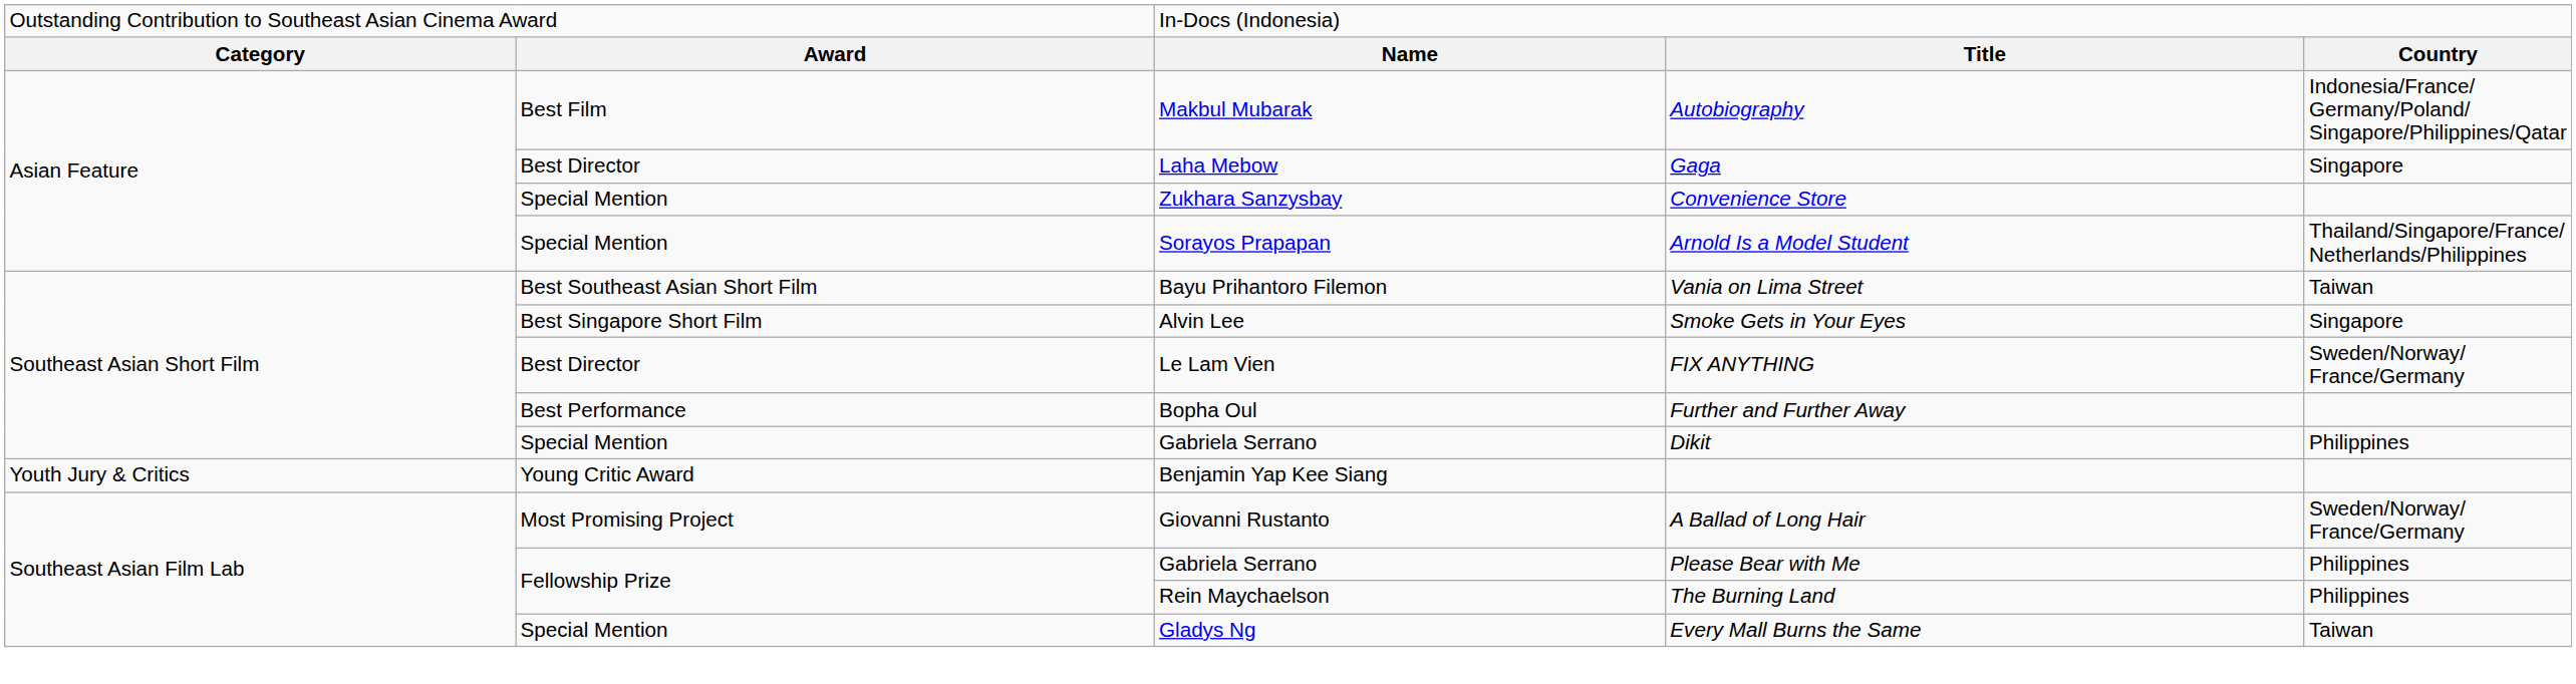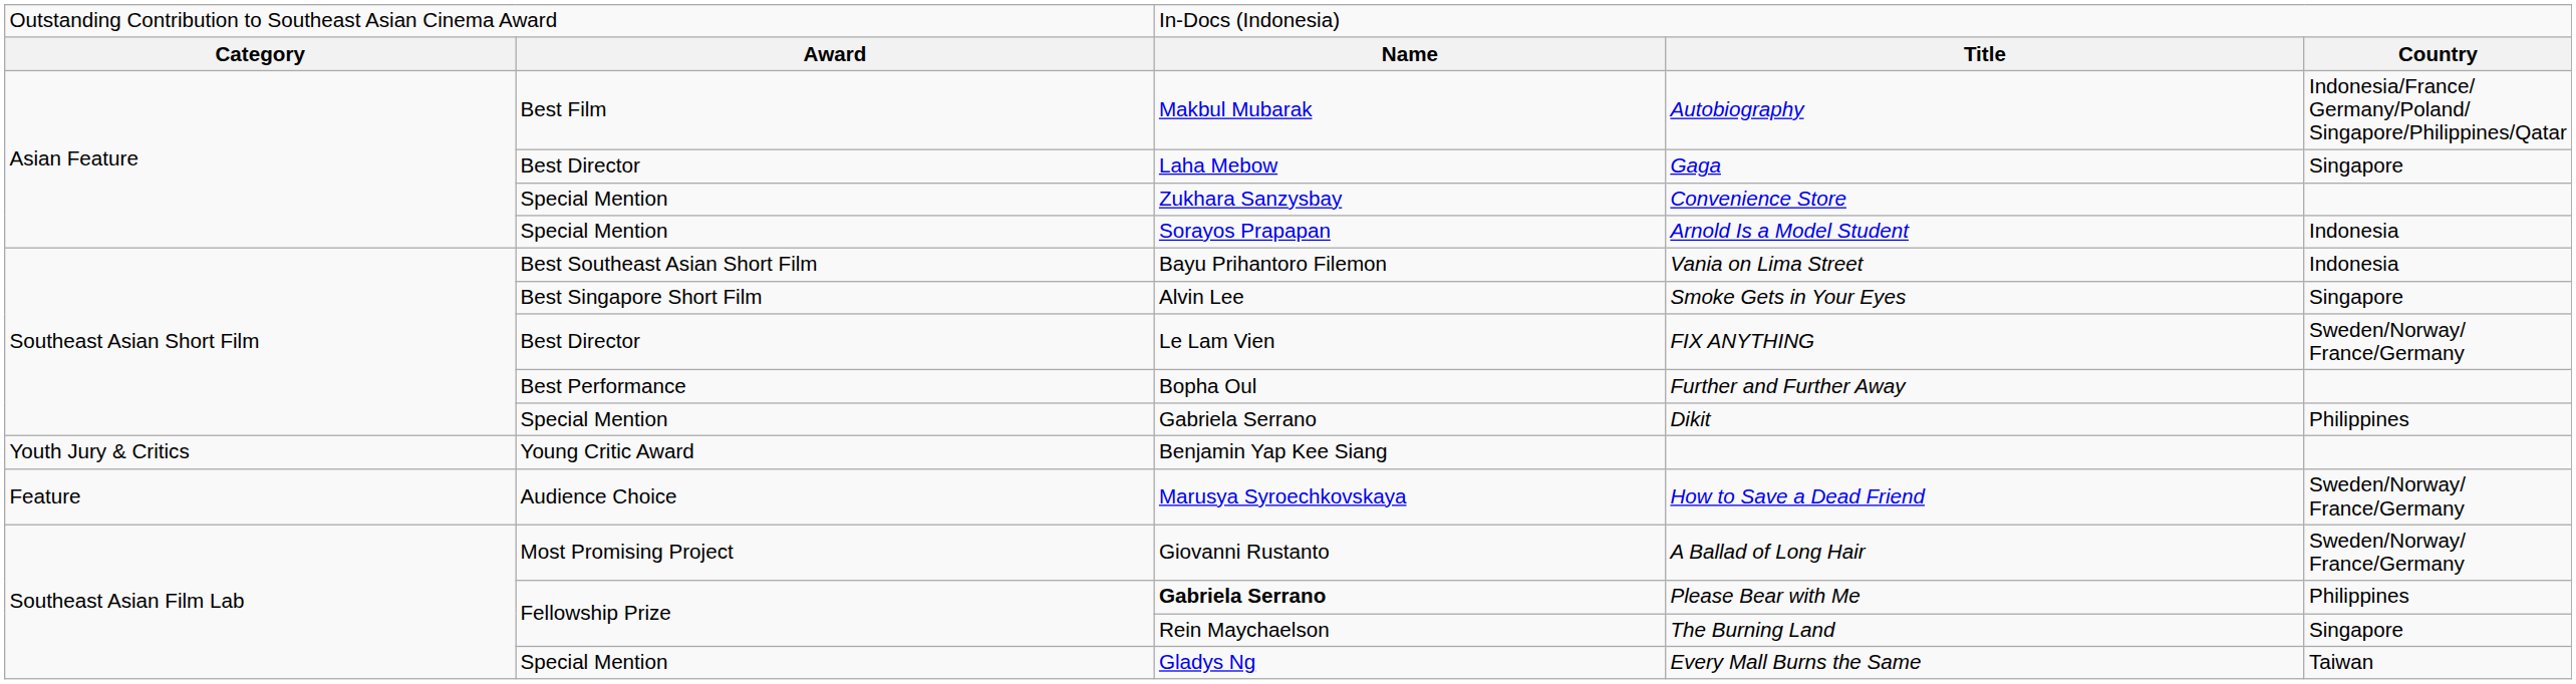 <table class="wikitable" width="100%">
 <tr>
 <td colspan="2">Outstanding Contribution to Southeast Asian Cinema Award</td>
 <td colspan="3">In-Docs (Indonesia)</td>
 </tr>
 <tr>
 <th width="20%" scope="col">Category</th>
 <th width="25%" scope="col">Award</th>
 <th width="20%" scope="col">Name</th>
 <th width="25%" scope="col">Title</th>
 <th width="10%" scope="col">Country</th>
 </tr>
 <tr>
 <td rowspan="4">Asian Feature</td>
 <td>Best Film</td>
 <td><a href='#'>Makbul Mubarak</a></td>
 <td><em><a href='#'>Autobiography</a></em></td>
 <td>Indonesia/France/ Germany/Poland/ Singapore/Philippines/Qatar</td>
 </tr>
 <tr>
 <td>Best Director</td>
 <td><a href='#'>Laha Mebow</a></td>
 <td><em><a href='#'>Gaga</a></em></td>
 <td>Singapore</td>
 </tr>
 <tr>
 <td>Special Mention</td>
 <td><a href='#'>Zukhara Sanzysbay</a></td>
 <td><em><a href='#'>Convenience Store</a></em></td>
 <td></td>
 </tr>
 <tr>
 <td>Special Mention</td>
 <td><a href='#'>Sorayos Prapapan</a></td>
 <td><em><a href='#'>Arnold Is a Model Student</a></em></td>
-<td>Thailand/Singapore/France/ Netherlands/Philippines</td>
+<td>Indonesia</td>
 </tr>
 <tr>
 <td rowspan="5">Southeast Asian Short Film</td>
 <td>Best Southeast Asian Short Film</td>
 <td>Bayu Prihantoro Filemon</td>
 <td><em>Vania on Lima Street</em></td>
-<td>Taiwan</td>
+<td>Indonesia</td>
 </tr>
 <tr>
 <td>Best Singapore Short Film</td>
 <td>Alvin Lee</td>
 <td><em>Smoke Gets in Your Eyes</em></td>
 <td>Singapore</td>
 </tr>
 <tr>
 <td>Best Director</td>
 <td>Le Lam Vien</td>
 <td><em>FIX ANYTHING</em></td>
 <td>Sweden/Norway/ France/Germany</td>
 </tr>
 <tr>
 <td>Best Performance</td>
 <td>Bopha Oul</td>
 <td><em>Further and Further Away</em></td>
 <td></td>
 </tr>
 <tr>
 <td>Special Mention</td>
 <td>Gabriela Serrano</td>
 <td><em>Dikit</em></td>
 <td>Philippines</td>
 </tr>
 <tr>
 <td>Youth Jury & Critics</td>
 <td>Young Critic Award</td>
 <td>Benjamin Yap Kee Siang</td>
 <td></td>
 <td></td>
 </tr>
 <tr>
+<td>Feature</td>
+<td>Audience Choice</td>
+<td><a href='#'>Marusya Syroechkovskaya</a></td>
+<td><em><a href='#'>How to Save a Dead Friend</a></em></td>
+<td>Sweden/Norway/ France/Germany</td>
+</tr>
+<tr>
 <td rowspan="4">Southeast Asian Film Lab</td>
 <td>Most Promising Project</td>
 <td>Giovanni Rustanto</td>
 <td><em>A Ballad of Long Hair</em></td>
 <td>Sweden/Norway/ France/Germany</td>
 </tr>
 <tr>
 <td rowspan="2">Fellowship Prize</td>
-<td>Gabriela Serrano</td>
+<td><strong>Gabriela Serrano</strong></td>
 <td><em>Please Bear with Me</em></td>
 <td>Philippines</td>
 </tr>
 <tr>
 <td>Rein Maychaelson</td>
 <td><em>The Burning Land</em></td>
-<td>Philippines</td>
+<td>Singapore</td>
 </tr>
 <tr>
 <td>Special Mention</td>
 <td><a href='#'>Gladys Ng</a></td>
 <td><em>Every Mall Burns the Same</em></td>
 <td>Taiwan</td>
 </tr>
 </table>
